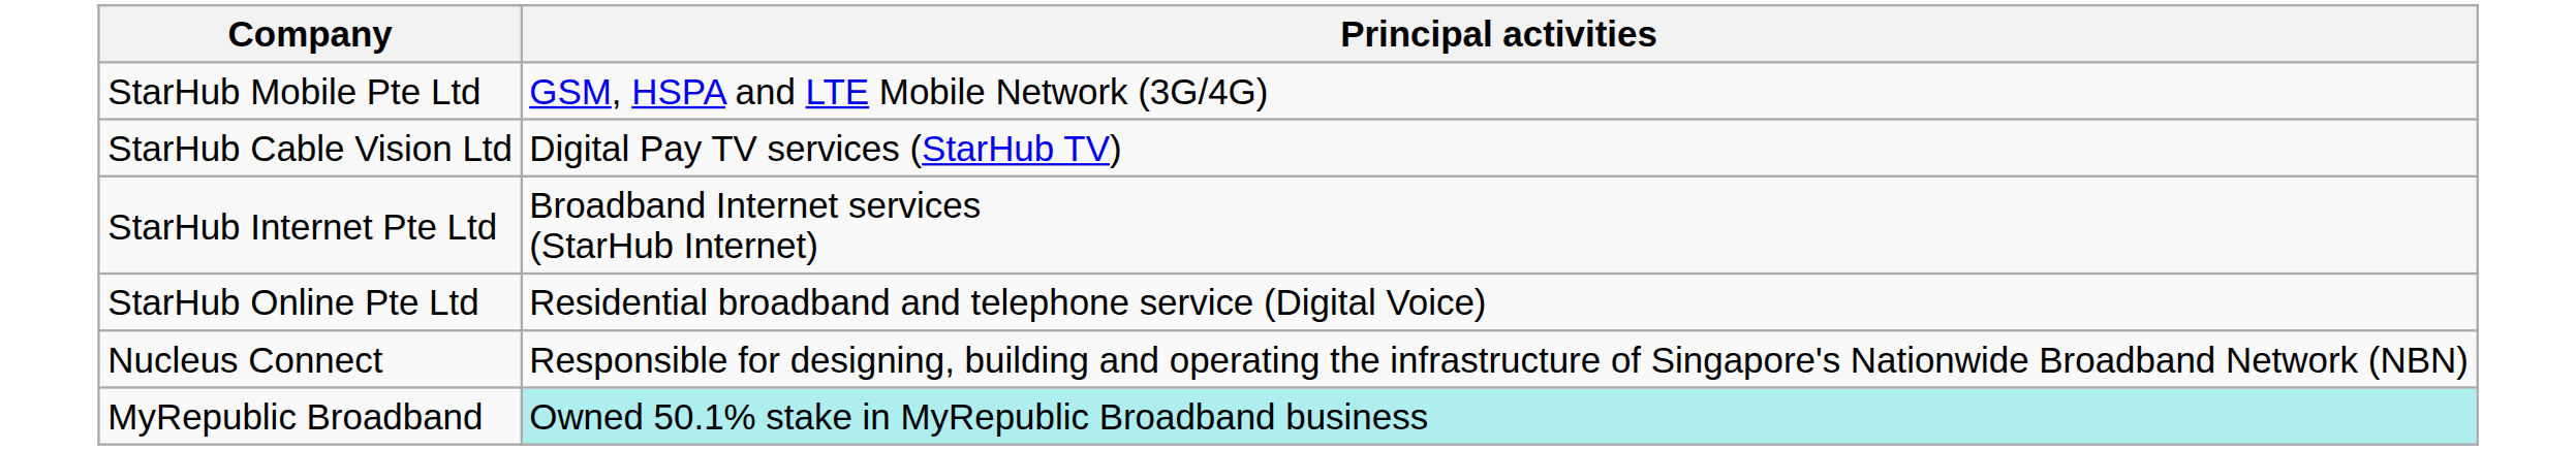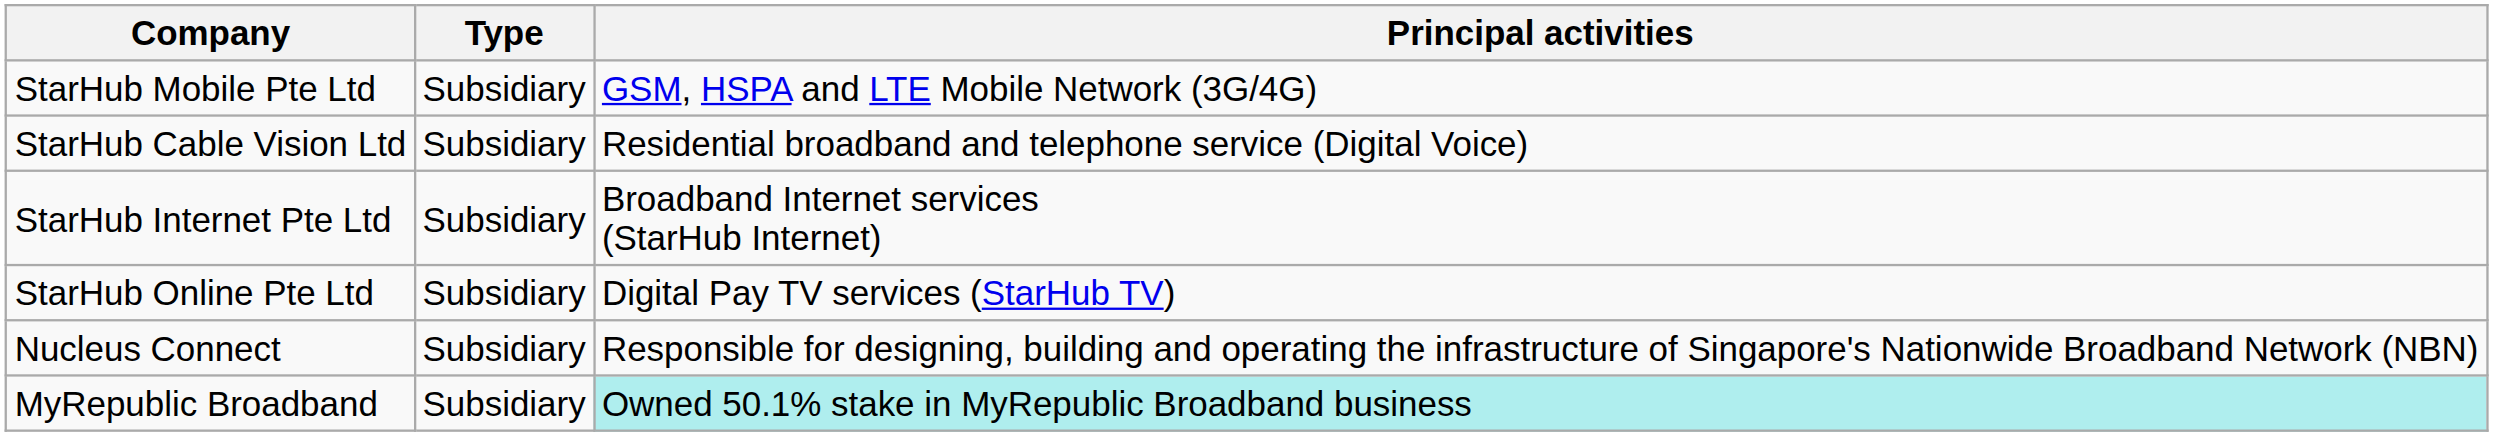 <table class="wikitable sortable" style="font-size:95%;margin:1em auto;">
 <tr>
 <th>Company</th>
+<th>Type</th>
 <th>Principal activities</th>
 </tr>
 <tr>
 <td>StarHub Mobile Pte Ltd</td>
+<td>Subsidiary</td>
 <td><a href='#'>GSM</a>, <a href='#'>HSPA</a> and <a href='#'>LTE</a> Mobile Network (3G/4G)</td>
 </tr>
 <tr>
 <td>StarHub Cable Vision Ltd</td>
-<td>Digital Pay TV services (<a href='#'>StarHub TV</a>)</td>
+<td>Subsidiary</td>
+<td>Residential broadband and telephone service (Digital Voice)</td>
 </tr>
 <tr>
 <td>StarHub Internet Pte Ltd</td>
+<td>Subsidiary</td>
 <td>Broadband Internet services<br>(StarHub Internet)</td>
 </tr>
 <tr>
 <td>StarHub Online Pte Ltd</td>
-<td>Residential broadband and telephone service (Digital Voice)</td>
+<td>Subsidiary</td>
+<td>Digital Pay TV services (<a href='#'>StarHub TV</a>)</td>
 </tr>
 <tr>
 <td>Nucleus Connect</td>
+<td>Subsidiary</td>
 <td>Responsible for designing, building and operating the infrastructure of Singapore's Nationwide Broadband Network (NBN)</td>
 </tr>
 <tr>
 <td>MyRepublic Broadband</td>
+<td>Subsidiary</td>
 <td style="background: paleturquoise;">Owned 50.1% stake in MyRepublic Broadband business</td>
 </tr>
 </table>
